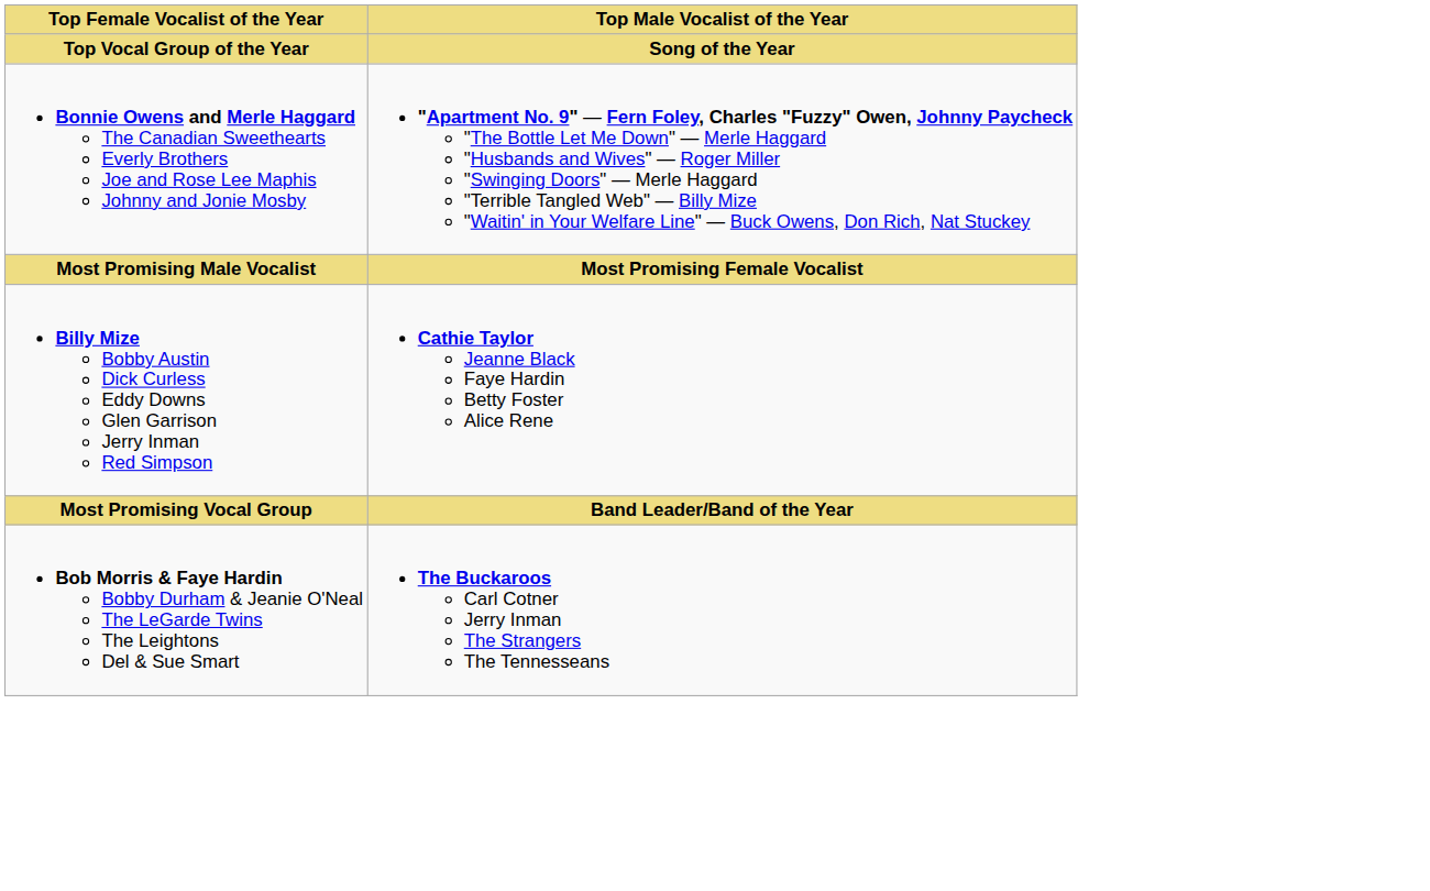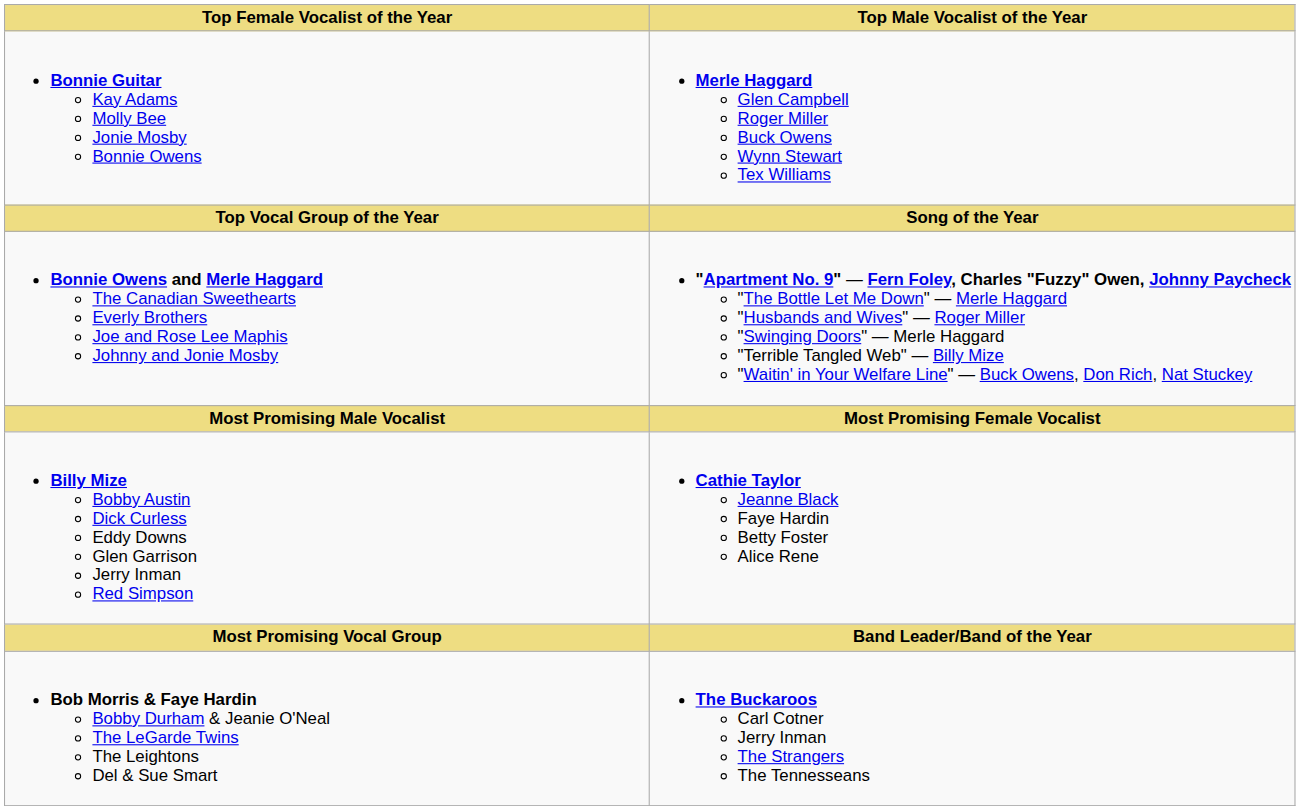 <table class="wikitable">
 <tr>
 <th style="background:#EEDD82; width=100%">Top Female Vocalist of the Year</th>
 <th style="background:#EEDD82; width=100%">Top Male Vocalist of the Year</th>
+</tr>
+<tr>
+<td valign="top"  width="50%"><br><ul><li><strong><a href='#'>Bonnie Guitar</a></strong><ul><li><a href='#'>Kay Adams</a></li><li><a href='#'>Molly Bee</a></li><li><a href='#'>Jonie Mosby</a></li><li><a href='#'>Bonnie Owens</a></li></ul></li></ul></td>
+<td valign="top"  width="50%"><br><ul><li><strong><a href='#'>Merle Haggard</a></strong><ul><li><a href='#'>Glen Campbell</a></li><li><a href='#'>Roger Miller</a></li><li><a href='#'>Buck Owens</a></li><li><a href='#'>Wynn Stewart</a></li><li><a href='#'>Tex Williams</a></li></ul></li></ul></td>
 </tr>
 <tr>
 <th style="background:#EEDD82; width=50%">Top Vocal Group of the Year</th>
 <th style="background:#EEDD82; width=50%">Song of the Year</th>
 </tr>
 <tr>
 <td style="vertical-align:top"><br><ul><li><strong><a href='#'>Bonnie Owens</a></strong> <strong>and</strong> <strong><a href='#'>Merle Haggard</a></strong><ul><li><a href='#'>The Canadian Sweethearts</a></li><li><a href='#'>Everly Brothers</a></li><li><a href='#'>Joe and Rose Lee Maphis</a></li><li><a href='#'>Johnny and Jonie Mosby</a></li></ul></li></ul></td>
 <td style="vertical-align:top"><br><ul><li><strong>"<a href='#'>Apartment No. 9</a>"</strong> <em>—</em> <strong><a href='#'>Fern Foley</a>, Charles "Fuzzy" Owen, <a href='#'>Johnny Paycheck</a></strong><ul><li>"<a href='#'>The Bottle Let Me Down</a>" <em>—</em> <a href='#'>Merle Haggard</a></li><li>"<a href='#'>Husbands and Wives</a>" <em>—</em> <a href='#'>Roger Miller</a></li><li>"<a href='#'>Swinging Doors</a>" <em>—</em> Merle Haggard</li><li>"Terrible Tangled Web" <em>—</em> <a href='#'>Billy Mize</a></li><li>"<a href='#'>Waitin' in Your Welfare Line</a>" <em>—</em> <a href='#'>Buck Owens</a>, <a href='#'>Don Rich</a>, <a href='#'>Nat Stuckey</a></li></ul></li></ul></td>
 </tr>
 <tr>
 <th style="background:#EEDD82; width=50%">Most Promising Male Vocalist</th>
 <th style="background:#EEDD82; width=50%">Most Promising Female Vocalist</th>
 </tr>
 <tr>
 <td style="vertical-align:top"><br><ul><li><strong><a href='#'>Billy Mize</a></strong><ul><li><a href='#'>Bobby Austin</a></li><li><a href='#'>Dick Curless</a></li><li>Eddy Downs</li><li>Glen Garrison</li><li>Jerry Inman</li><li><a href='#'>Red Simpson</a></li></ul></li></ul></td>
 <td style="vertical-align:top"><br><ul><li><strong><a href='#'>Cathie Taylor</a></strong><ul><li><a href='#'>Jeanne Black</a></li><li>Faye Hardin</li><li>Betty Foster</li><li>Alice Rene</li></ul></li></ul></td>
 </tr>
 <tr>
 <th style="background:#EEDD82; width=50%">Most Promising Vocal Group</th>
 <th style="background:#EEDD82; width=50%">Band Leader/Band of the Year</th>
 </tr>
 <tr>
 <td style="vertical-align:top"><br><ul><li><strong>Bob Morris & Faye Hardin</strong><ul><li><a href='#'>Bobby Durham</a> & Jeanie O'Neal</li><li><a href='#'>The LeGarde Twins</a></li><li>The Leightons</li><li>Del & Sue Smart</li></ul></li></ul></td>
 <td style="vertical-align:top"><br><ul><li><strong><a href='#'>The Buckaroos</a></strong><ul><li>Carl Cotner</li><li>Jerry Inman</li><li><a href='#'>The Strangers</a></li><li>The Tennesseans</li></ul></li></ul></td>
 </tr>
 </table>
